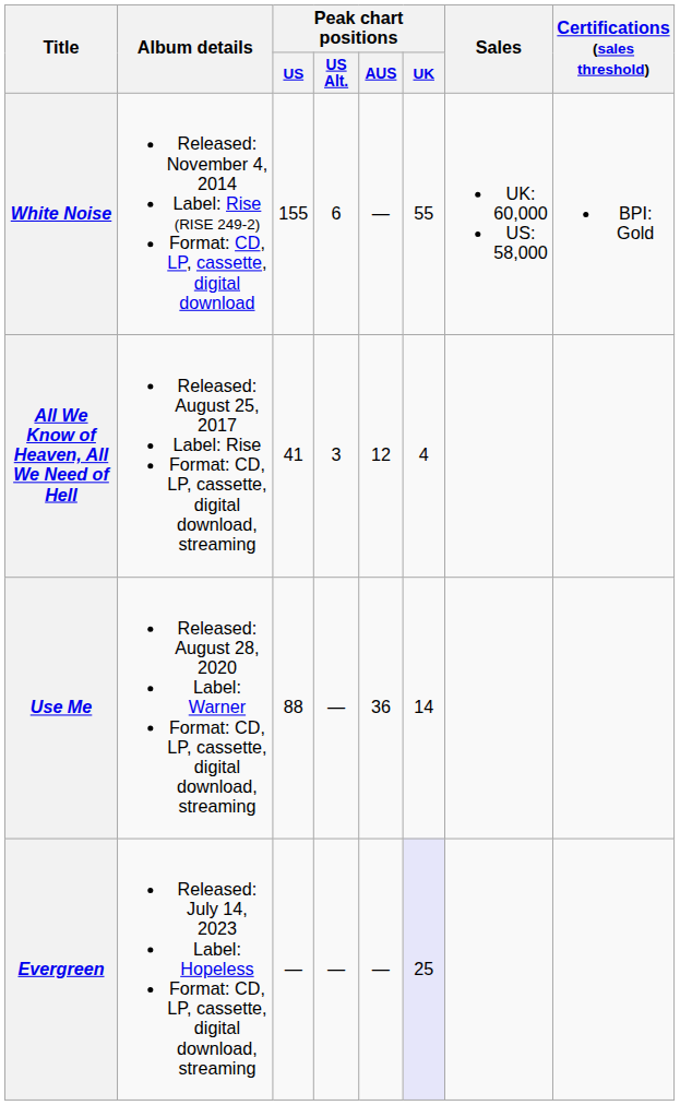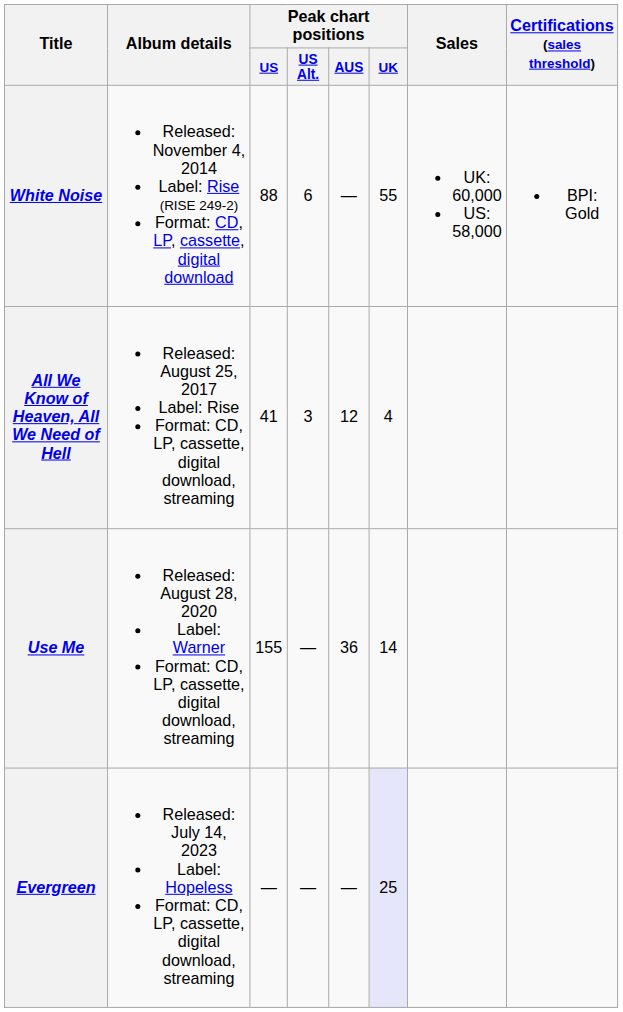 <table class="wikitable plainrowheaders" style="text-align:center;">
 <tr>
 <th scope="col" rowspan="2">Title</th>
 <th scope="col" rowspan="2">Album details</th>
 <th scope="col" colspan="4">Peak chart positions</th>
 <th scope="col" rowspan="2">Sales</th>
 <th rowspan="2"><a href='#'>Certifications</a><br><small>(<a href='#'>sales threshold</a>)</small></th>
 </tr>
 <tr>
 <th style="width:30px;"><small><a href='#'>US</a></small><br></th>
 <th scope="col" style="width:2.5em;font-size:85%;"><a href='#'>US<br>Alt.</a><br></th>
 <th scope="col" style="width:2.5em;font-size:85%;"><a href='#'>AUS</a><br></th>
 <th style="width:30px;"><small><a href='#'>UK</a></small><br></th>
 </tr>
 <tr>
 <th scope="row"><em><a href='#'>White Noise</a></em></th>
 <td><br><ul><li>Released: November 4, 2014</li><li>Label: <a href='#'>Rise</a><br><small>(RISE 249-2)</small></li><li>Format: <a href='#'>CD</a>, <a href='#'>LP</a>, <a href='#'>cassette</a>, <a href='#'>digital download</a></li></ul></td>
-<td>155</td>
+<td>88</td>
 <td>6</td>
 <td>—</td>
 <td>55</td>
 <td><br><ul><li>UK: 60,000</li><li>US: 58,000</li></ul></td>
 <td><br><ul><li>BPI: Gold</li></ul></td>
 </tr>
 <tr>
 <th scope="row"><em><a href='#'>All We Know of Heaven, All We Need of Hell</a></em></th>
 <td><br><ul><li>Released: August 25, 2017</li><li>Label: Rise</li><li>Format: CD, LP, cassette, digital download, streaming</li></ul></td>
 <td>41</td>
 <td>3</td>
 <td>12</td>
 <td>4</td>
 <td></td>
 <td></td>
 </tr>
 <tr>
 <th scope="row"><em><a href='#'>Use Me</a></em></th>
 <td><br><ul><li>Released: August 28, 2020</li><li>Label: <a href='#'>Warner</a></li><li>Format: CD, LP, cassette, digital download, streaming</li></ul></td>
-<td>88</td>
+<td>155</td>
 <td>—</td>
 <td>36</td>
 <td>14</td>
 <td></td>
 <td></td>
 </tr>
 <tr>
 <th scope="row"><em><a href='#'>Evergreen</a></em></th>
 <td><br><ul><li>Released: July 14, 2023</li><li>Label: <a href='#'>Hopeless</a></li><li>Format: CD, LP, cassette, digital download, streaming</li></ul></td>
 <td>—</td>
 <td>—</td>
 <td>—</td>
 <td style="background: lavender;">25</td>
 <td></td>
 <td></td>
 </tr>
 </table>
